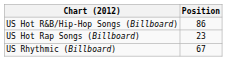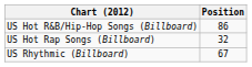 <table class="wikitable">
 <tr>
 <th scope="col">Chart (2012)</th>
 <th scope="col">Position</th>
 </tr>
 <tr>
 <td>US Hot R&B/Hip-Hop Songs (<em>Billboard</em>)</td>
 <td style="text-align:center">86</td>
 </tr>
 <tr>
 <td>US Hot Rap Songs (<em>Billboard</em>)</td>
-<td style="text-align:center">23</td>
+<td style="text-align:center">32</td>
 </tr>
 <tr>
 <td>US Rhythmic (<em>Billboard</em>)</td>
 <td style="text-align:center">67</td>
 </tr>
 </table>
